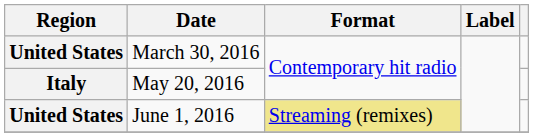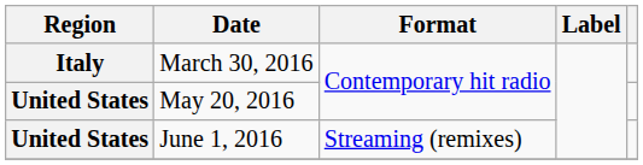 <table class="wikitable plainrowheaders">
 <tr>
 <th scope="col">Region</th>
 <th scope="col">Date</th>
 <th scope="col">Format</th>
 <th scope="col">Label</th>
 <th scope="col"></th>
 </tr>
 <tr>
-<th scope="row">United States</th>
+<th scope="row">Italy</th>
 <td>March 30, 2016</td>
 <td rowspan="2"><a href='#'>Contemporary hit radio</a></td>
 <td rowspan="3"></td>
 <td></td>
 </tr>
 <tr>
-<th scope="row">Italy</th>
+<th scope="row">United States</th>
 <td>May 20, 2016</td>
 <td></td>
 </tr>
 <tr>
 <th scope="row">United States</th>
 <td>June 1, 2016</td>
-<td style="background: khaki;"><a href='#'>Streaming</a> (remixes)</td>
+<td><a href='#'>Streaming</a> (remixes)</td>
 <td></td>
 </tr>
 <tr>
 </tr>
 </table>
